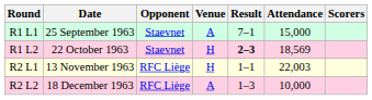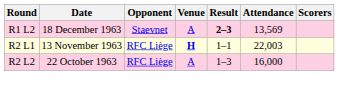 <table class="wikitable sortable" style="font-size:100%; text-align:center">
 <tr>
 <th>Round</th>
 <th>Date</th>
 <th>Opponent</th>
 <th>Venue</th>
 <th>Result</th>
 <th>Attendance</th>
 <th>Scorers</th>
 </tr>
-<tr style="background-color: #d0ffe3;">
-<td>R1 L1</td>
-<td>25 September 1963</td>
+<tr style="background-color:  #ffd0e3;">
+<td>R1 L2</td>
+<td>18 December 1963</td>
 <td> <a href='#'>Staevnet</a></td>
 <td><a href='#'>A</a></td>
-<td>7–1</td>
-<td>15,000</td>
-<td></td>
-</tr>
-<tr style="background-color:  #ffd0e3;">
-<td>R1 L2</td>
-<td>22 October 1963</td>
-<td> <a href='#'>Staevnet</a></td>
-<td><a href='#'>H</a></td>
 <td><strong>2–3</strong></td>
-<td>18,569</td>
+<td>13,569</td>
 <td></td>
 </tr>
 <tr style="background-color: #ffffdd;">
 <td>R2 L1</td>
 <td>13 November 1963</td>
 <td> <a href='#'>RFC Liège</a></td>
-<td><a href='#'>H</a></td>
+<td><strong><a href='#'>H</a></strong></td>
 <td>1–1</td>
 <td>22,003</td>
 <td></td>
 </tr>
 <tr style="background-color:  #ffd0e3;">
 <td>R2 L2</td>
-<td>18 December 1963</td>
+<td>22 October 1963</td>
 <td> <a href='#'>RFC Liège</a></td>
 <td><a href='#'>A</a></td>
 <td>1–3</td>
-<td>10,000</td>
+<td>16,000</td>
 <td></td>
 </tr>
 </table>
